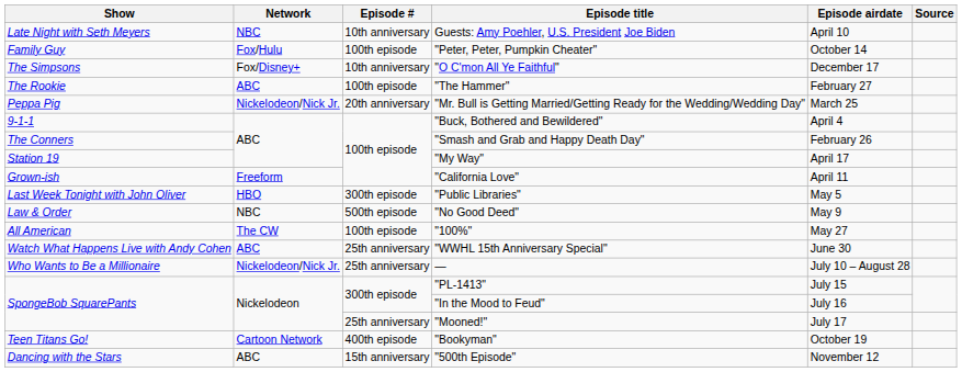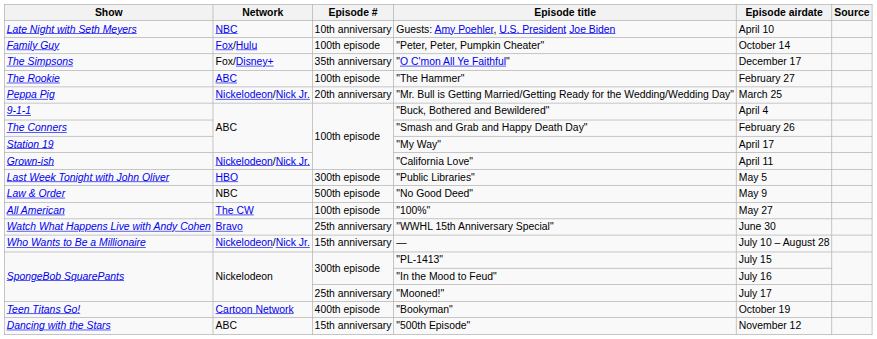 <table class="wikitable sortable">
 <tr>
 <th>Show</th>
 <th>Network</th>
 <th>Episode #</th>
 <th>Episode title </th>
 <th>Episode airdate </th>
 <th>Source </th>
 </tr>
 <tr>
 <td><em><a href='#'>Late Night with Seth Meyers</a></em></td>
 <td><a href='#'>NBC</a></td>
 <td>10th anniversary</td>
 <td>Guests: <a href='#'>Amy Poehler</a>, <a href='#'>U.S. President</a> <a href='#'>Joe Biden</a></td>
 <td>April 10</td>
 <td></td>
 </tr>
 <tr>
 <td><em><a href='#'>Family Guy</a></em></td>
 <td><a href='#'>Fox</a>/<a href='#'>Hulu</a></td>
 <td>100th episode</td>
 <td>"Peter, Peter, Pumpkin Cheater"</td>
 <td>October 14</td>
 <td></td>
 </tr>
 <tr>
 <td><em><a href='#'>The Simpsons</a></em></td>
 <td>Fox/<a href='#'>Disney+</a></td>
-<td>10th anniversary</td>
+<td>35th anniversary</td>
 <td>"<a href='#'>O C'mon All Ye Faithful</a>"</td>
 <td>December 17</td>
 <td></td>
 </tr>
 <tr>
 <td><em><a href='#'>The Rookie</a></em></td>
 <td><a href='#'>ABC</a></td>
 <td>100th episode</td>
 <td>"The Hammer"</td>
 <td>February 27</td>
 <td></td>
 </tr>
 <tr>
 <td><em><a href='#'>Peppa Pig</a></em></td>
 <td><a href='#'>Nickelodeon</a>/<a href='#'>Nick Jr.</a></td>
 <td>20th anniversary</td>
 <td>"Mr. Bull is Getting Married/Getting Ready for the Wedding/Wedding Day"</td>
 <td>March 25</td>
 <td></td>
 </tr>
 <tr>
 <td><em><a href='#'>9-1-1</a></em></td>
 <td rowspan="3">ABC</td>
 <td rowspan="4">100th episode</td>
 <td>"Buck, Bothered and Bewildered"</td>
 <td>April 4</td>
 <td></td>
 </tr>
 <tr>
 <td><em><a href='#'>The Conners</a></em></td>
 <td>"Smash and Grab and Happy Death Day"</td>
 <td>February 26</td>
 <td></td>
 </tr>
 <tr>
 <td><em><a href='#'>Station 19</a></em></td>
 <td>"My Way"</td>
 <td>April 17</td>
 <td></td>
 </tr>
 <tr>
 <td><em><a href='#'>Grown-ish</a></em></td>
-<td><a href='#'>Freeform</a></td>
+<td><a href='#'>Nickelodeon</a>/<a href='#'>Nick Jr.</a></td>
 <td>"California Love"</td>
 <td>April 11</td>
 <td></td>
 </tr>
 <tr>
 <td><em><a href='#'>Last Week Tonight with John Oliver</a></em></td>
 <td><a href='#'>HBO</a></td>
 <td>300th episode</td>
 <td>"Public Libraries"</td>
 <td>May 5</td>
 <td></td>
 </tr>
 <tr>
 <td><em><a href='#'>Law & Order</a></em></td>
 <td>NBC</td>
 <td>500th episode</td>
 <td>"No Good Deed"</td>
 <td>May 9</td>
 <td></td>
 </tr>
 <tr>
 <td><em><a href='#'>All American</a></em></td>
 <td><a href='#'>The CW</a></td>
 <td>100th episode</td>
 <td>"100%"</td>
 <td>May 27</td>
 <td></td>
 </tr>
 <tr>
 <td><em><a href='#'>Watch What Happens Live with Andy Cohen</a></em></td>
-<td><a href='#'>ABC</a></td>
+<td><a href='#'>Bravo</a></td>
 <td>25th anniversary</td>
 <td>"WWHL 15th Anniversary Special"</td>
 <td>June 30</td>
 <td></td>
 </tr>
 <tr>
 <td><em><a href='#'>Who Wants to Be a Millionaire</a></em></td>
 <td><a href='#'>Nickelodeon</a>/<a href='#'>Nick Jr.</a></td>
-<td>25th anniversary</td>
+<td>15th anniversary</td>
 <td>—</td>
 <td>July 10 – August 28</td>
 <td></td>
 </tr>
 <tr>
 <td rowspan="3"><em><a href='#'>SpongeBob SquarePants</a></em></td>
 <td rowspan="3">Nickelodeon</td>
 <td rowspan="2">300th episode</td>
 <td>"PL-1413"</td>
 <td>July 15</td>
 <td rowspan="2"></td>
 </tr>
 <tr>
 <td>"In the Mood to Feud"</td>
 <td>July 16</td>
 </tr>
 <tr>
 <td>25th anniversary</td>
 <td>"Mooned!"</td>
 <td>July 17</td>
 <td></td>
 </tr>
 <tr>
 <td><em><a href='#'>Teen Titans Go!</a></em></td>
 <td><a href='#'>Cartoon Network</a></td>
 <td>400th episode</td>
 <td>"Bookyman"</td>
 <td>October 19</td>
 <td></td>
 </tr>
 <tr>
 <td><em><a href='#'>Dancing with the Stars</a></em></td>
 <td>ABC</td>
 <td>15th anniversary</td>
 <td>"500th Episode"</td>
 <td>November 12</td>
 <td></td>
 </tr>
 </table>
